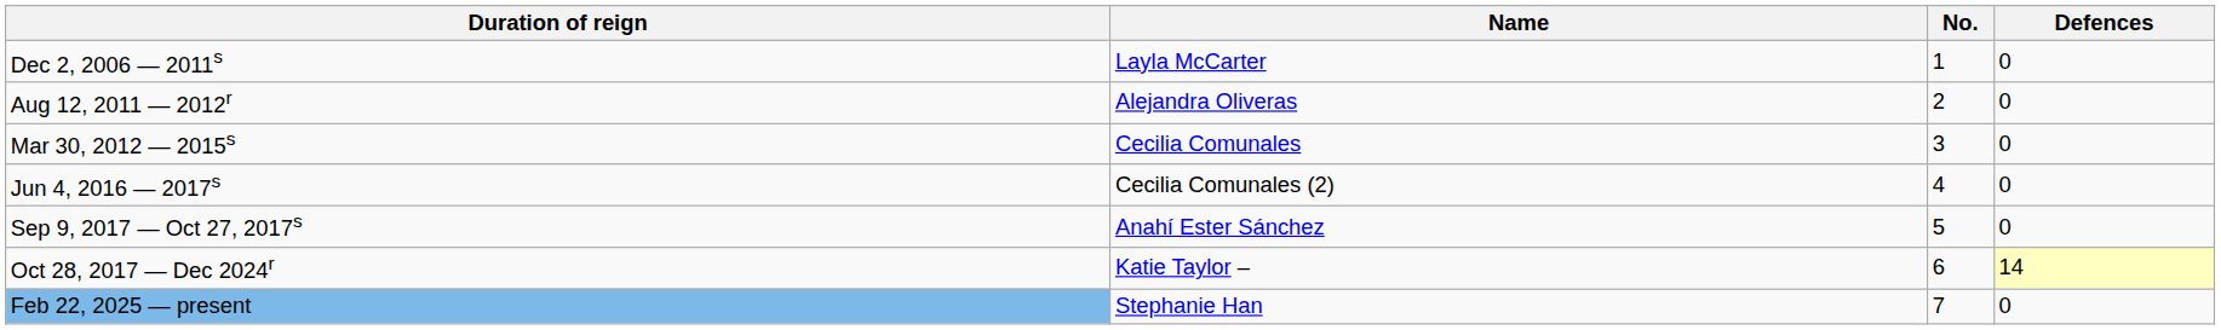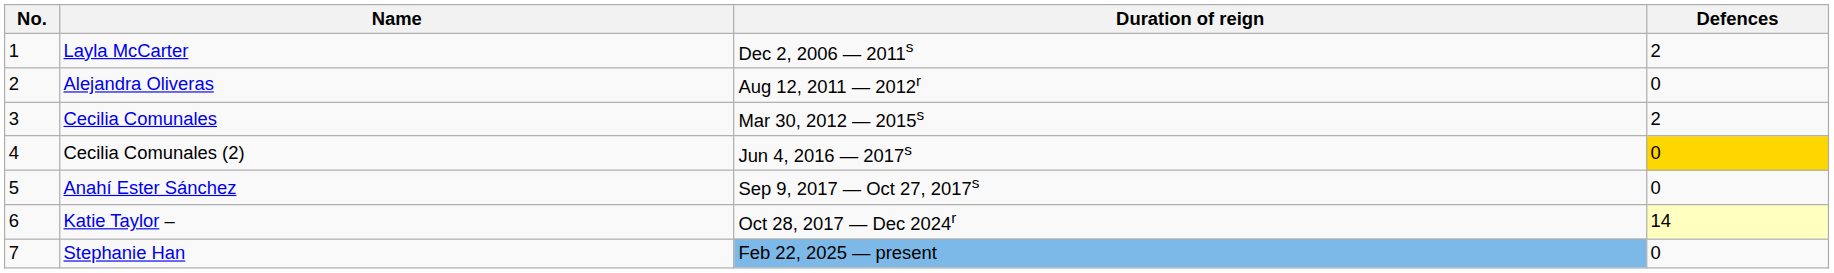 <table class="wikitable" width=80%>
 <tr>
+<th width=3%>No.</th>
+<th width=37%>Name</th>
 <th width=50%>Duration of reign</th>
-<th width=37%>Name</th>
-<th width=3%>No.</th>
 <th width=10%>Defences</th>
 </tr>
 <tr>
+<td>1</td>
+<td align=left> <a href='#'>Layla McCarter</a></td>
 <td>Dec 2, 2006 — 2011<sup>s</sup></td>
-<td align=left> <a href='#'>Layla McCarter</a></td>
-<td>1</td>
+<td>2</td>
+</tr>
+<tr>
+<td>2</td>
+<td align=left> <a href='#'>Alejandra Oliveras</a></td>
+<td>Aug 12, 2011 — 2012<sup>r</sup></td>
 <td>0</td>
 </tr>
 <tr>
-<td>Aug 12, 2011 — 2012<sup>r</sup></td>
-<td align=left> <a href='#'>Alejandra Oliveras</a></td>
+<td>3</td>
+<td align=left> <a href='#'>Cecilia Comunales</a></td>
+<td>Mar 30, 2012 — 2015<sup>s</sup></td>
 <td>2</td>
+</tr>
+<tr>
+<td>4</td>
+<td align=left> Cecilia Comunales (2)</td>
+<td>Jun 4, 2016 — 2017<sup>s</sup></td>
+<td style="background: gold;">0</td>
+</tr>
+<tr>
+<td>5</td>
+<td align=left> <a href='#'>Anahí Ester Sánchez</a></td>
+<td>Sep 9, 2017 — Oct 27, 2017<sup>s</sup></td>
 <td>0</td>
 </tr>
 <tr>
-<td>Mar 30, 2012 — 2015<sup>s</sup></td>
-<td align=left> <a href='#'>Cecilia Comunales</a></td>
-<td>3</td>
-<td>0</td>
-</tr>
-<tr>
-<td>Jun 4, 2016 — 2017<sup>s</sup></td>
-<td align=left> Cecilia Comunales (2)</td>
-<td>4</td>
-<td>0</td>
-</tr>
-<tr>
-<td>Sep 9, 2017 — Oct 27, 2017<sup>s</sup></td>
-<td align=left> <a href='#'>Anahí Ester Sánchez</a></td>
-<td>5</td>
-<td>0</td>
-</tr>
-<tr>
+<td>6</td>
+<td align=left> <a href='#'>Katie Taylor</a> – </td>
 <td>Oct 28, 2017 — Dec 2024<sup>r</sup></td>
-<td align=left> <a href='#'>Katie Taylor</a> – </td>
-<td>6</td>
 <td style="background:#ffffbf;" width=5px>14</td>
 </tr>
 <tr>
+<td>7</td>
+<td align=left> <a href='#'>Stephanie Han</a></td>
 <td style="background:#7CB9E8;" width=5px>Feb 22, 2025 — present</td>
-<td align=left> <a href='#'>Stephanie Han</a></td>
-<td>7</td>
 <td>0</td>
 </tr>
 </table>
